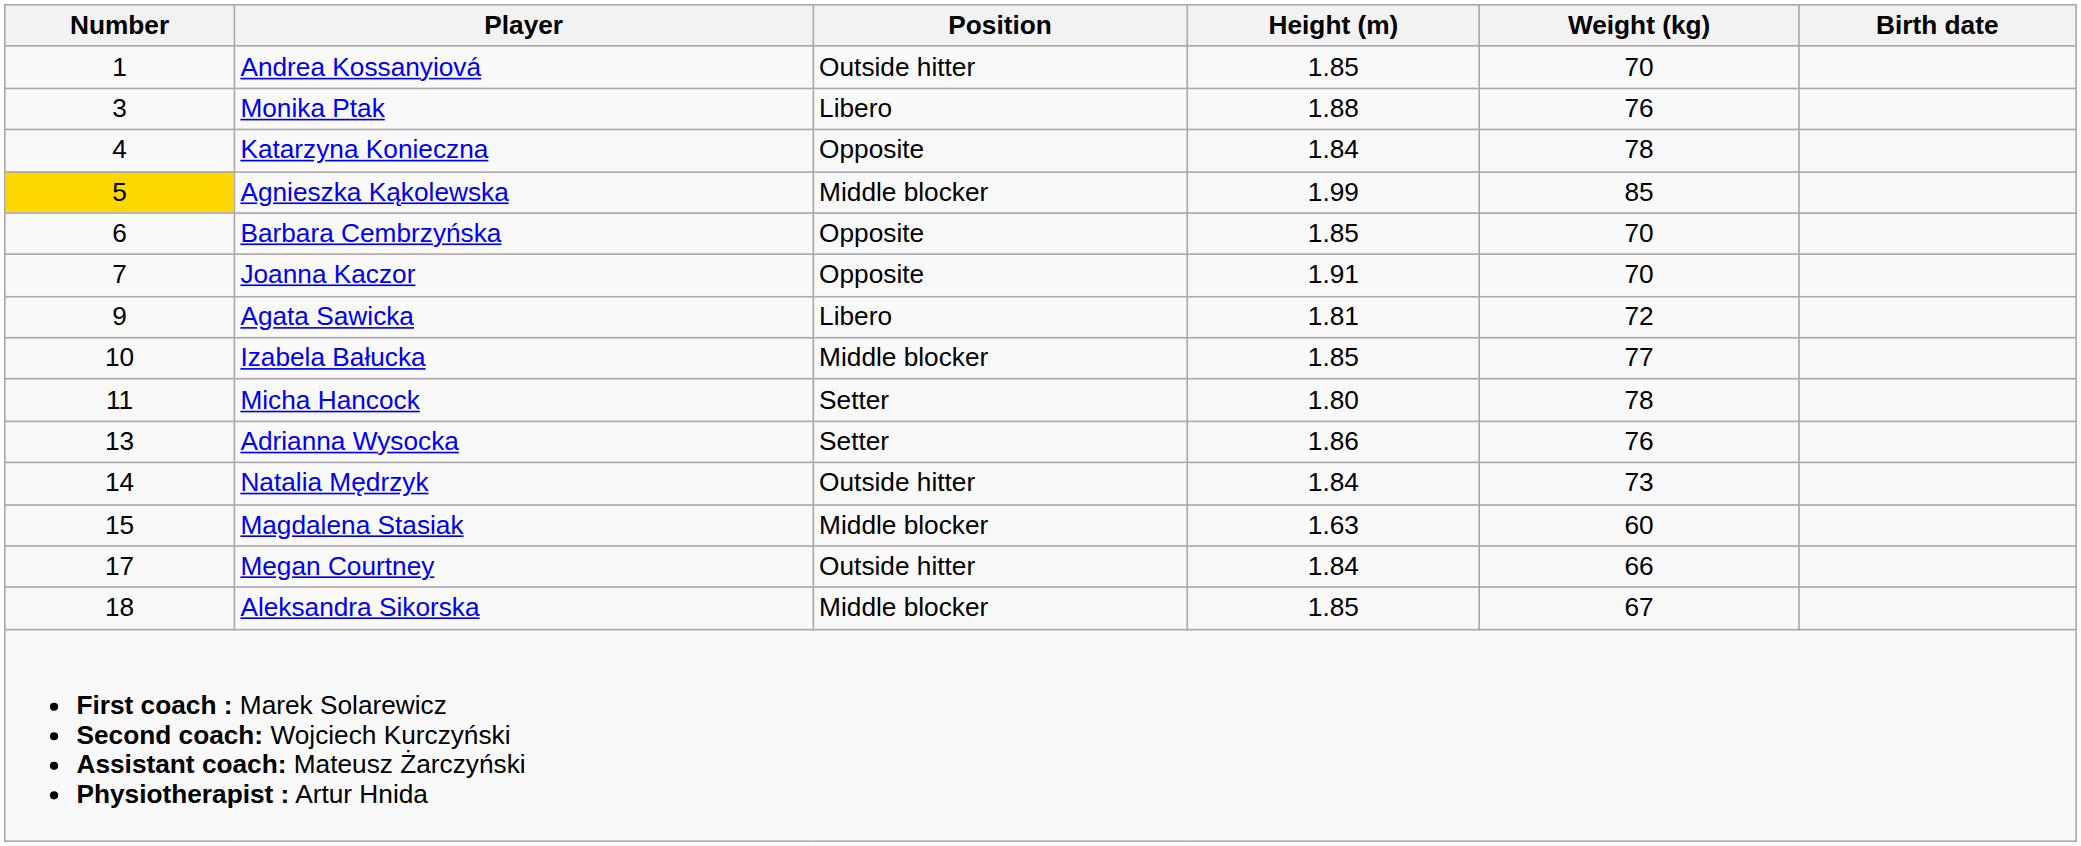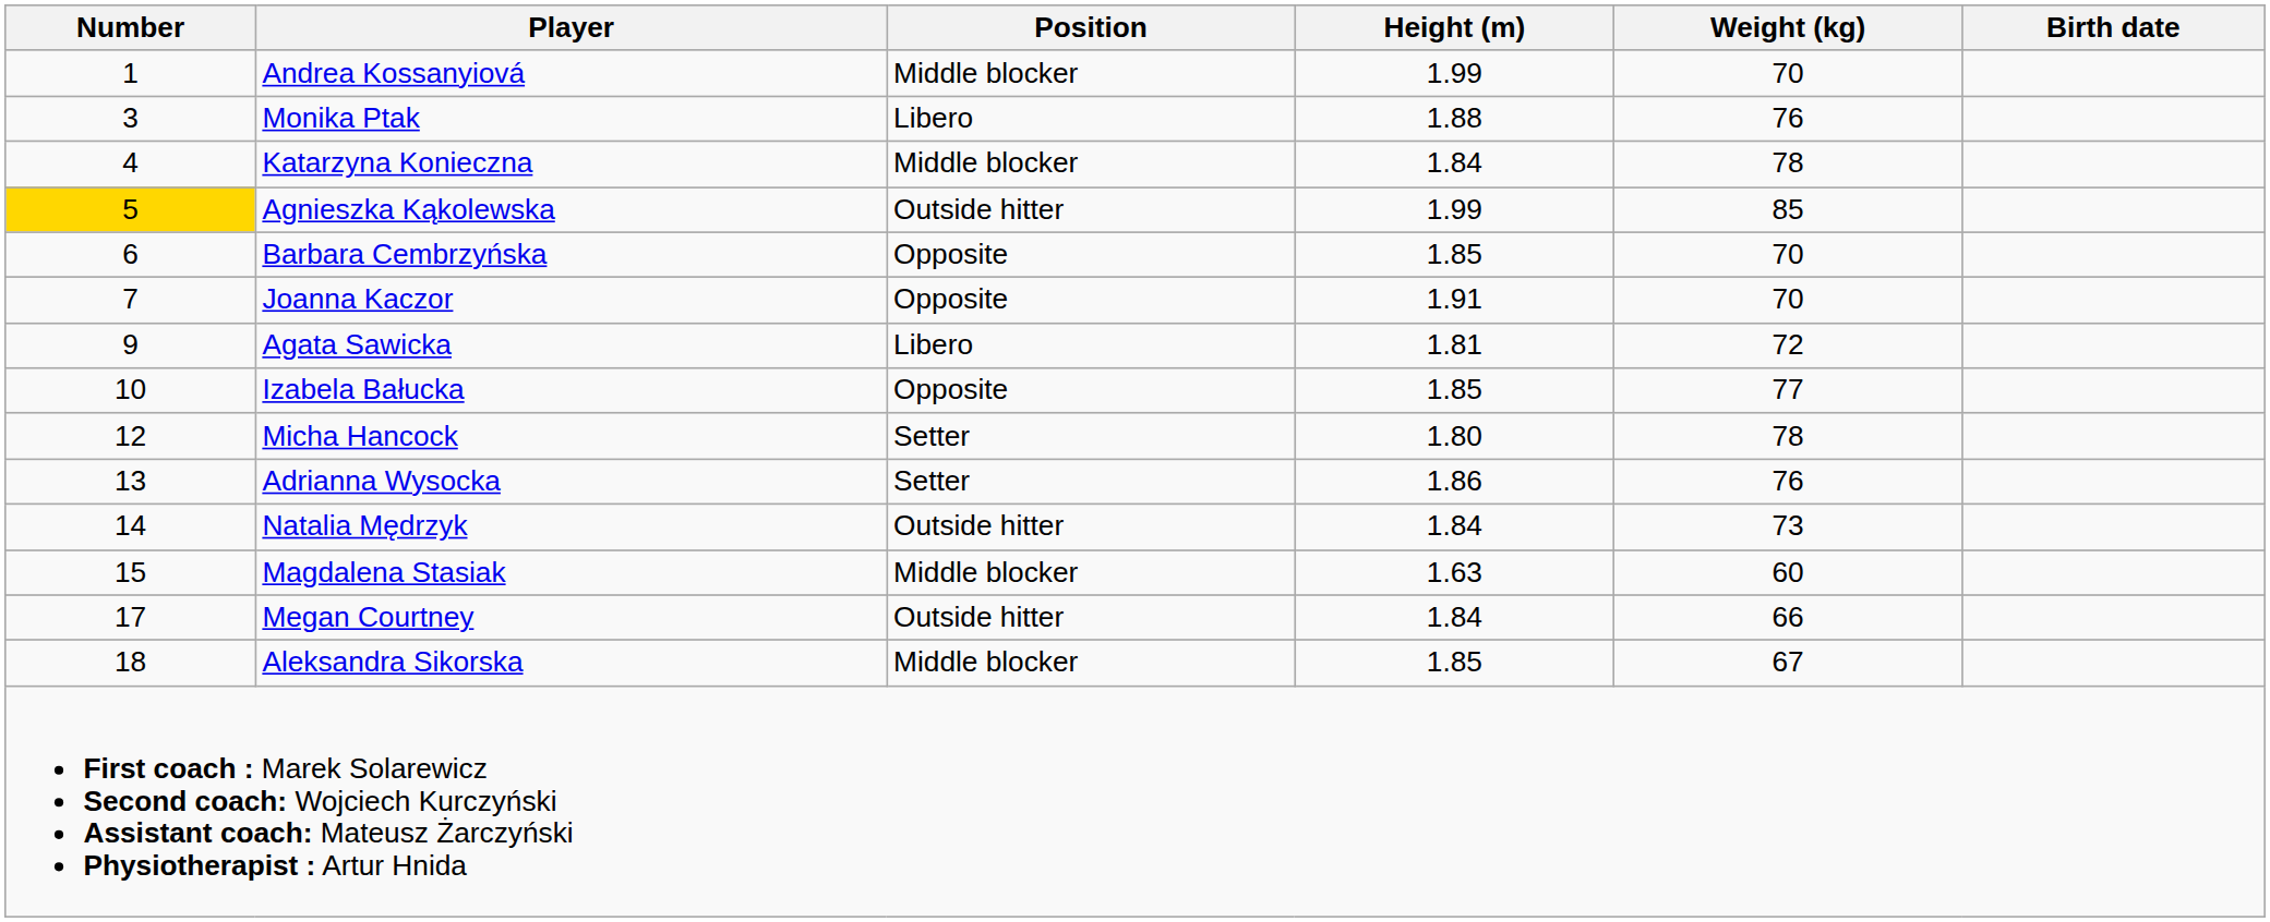 <table class="wikitable" style="width:100%;">
 <tr>
 <th>Number</th>
 <th>Player</th>
 <th>Position</th>
 <th>Height (m)</th>
 <th>Weight (kg)</th>
 <th>Birth date</th>
 </tr>
 <tr>
 <td align=center>1</td>
 <td> <a href='#'>Andrea Kossanyiová</a></td>
-<td>Outside hitter</td>
-<td align=center>1.85</td>
+<td>Middle blocker</td>
+<td align=center>1.99</td>
 <td align=center>70</td>
 <td></td>
 </tr>
 <tr>
 <td align=center>3</td>
 <td> <a href='#'>Monika Ptak</a></td>
 <td>Libero</td>
 <td align=center>1.88</td>
 <td align=center>76</td>
 <td></td>
 </tr>
 <tr>
 <td align=center>4</td>
 <td> <a href='#'>Katarzyna Konieczna</a></td>
-<td>Opposite</td>
+<td>Middle blocker</td>
 <td align=center>1.84</td>
 <td align=center>78</td>
 <td></td>
 </tr>
 <tr>
 <td align=center style="background: gold;">5</td>
 <td> <a href='#'>Agnieszka Kąkolewska</a></td>
-<td>Middle blocker</td>
+<td>Outside hitter</td>
 <td align=center>1.99</td>
 <td align=center>85</td>
 <td></td>
 </tr>
 <tr>
 <td align=center>6</td>
 <td> <a href='#'>Barbara Cembrzyńska</a></td>
 <td>Opposite</td>
 <td align=center>1.85</td>
 <td align=center>70</td>
 <td></td>
 </tr>
 <tr>
 <td align=center>7</td>
 <td> <a href='#'>Joanna Kaczor</a></td>
 <td>Opposite</td>
 <td align=center>1.91</td>
 <td align=center>70</td>
 <td></td>
 </tr>
 <tr>
 <td align=center>9</td>
 <td> <a href='#'>Agata Sawicka</a></td>
 <td>Libero</td>
 <td align=center>1.81</td>
 <td align=center>72</td>
 <td></td>
 </tr>
 <tr>
 <td align=center>10</td>
 <td> <a href='#'>Izabela Bałucka</a></td>
-<td>Middle blocker</td>
+<td>Opposite</td>
 <td align=center>1.85</td>
 <td align=center>77</td>
 <td></td>
 </tr>
 <tr>
-<td align=center>11</td>
+<td align=center>12</td>
 <td> <a href='#'>Micha Hancock</a></td>
 <td>Setter</td>
 <td align=center>1.80</td>
 <td align=center>78</td>
 <td></td>
 </tr>
 <tr>
 <td align=center>13</td>
 <td> <a href='#'>Adrianna Wysocka</a></td>
 <td>Setter</td>
 <td align=center>1.86</td>
 <td align=center>76</td>
 <td></td>
 </tr>
 <tr>
 <td align=center>14</td>
 <td> <a href='#'>Natalia Mędrzyk</a></td>
 <td>Outside hitter</td>
 <td align=center>1.84</td>
 <td align=center>73</td>
 <td></td>
 </tr>
 <tr>
 <td align=center>15</td>
 <td> <a href='#'>Magdalena Stasiak</a></td>
 <td>Middle blocker</td>
 <td align=center>1.63</td>
 <td align=center>60</td>
 <td></td>
 </tr>
 <tr>
 <td align=center>17</td>
 <td> <a href='#'>Megan Courtney</a></td>
 <td>Outside hitter</td>
 <td align=center>1.84</td>
 <td align=center>66</td>
 <td></td>
 </tr>
 <tr>
 <td align="center">18</td>
 <td> <a href='#'>Aleksandra Sikorska</a></td>
 <td>Middle blocker</td>
 <td align="center">1.85</td>
 <td align="center">67</td>
 <td></td>
 </tr>
 <tr>
 <td colspan=6><br><ul><li><strong>First coach :</strong>  Marek Solarewicz</li><li><strong>Second coach:</strong>  Wojciech Kurczyński</li><li><strong>Assistant coach:</strong>  Mateusz Żarczyński</li><li><strong>Physiotherapist :</strong>  Artur Hnida</li></ul></td>
 </tr>
 </table>
